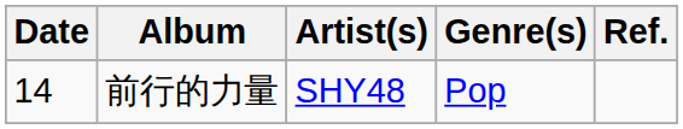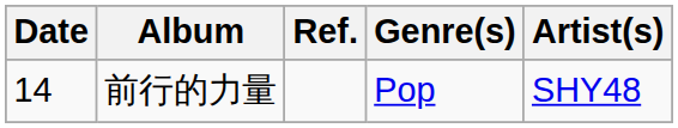 <table class="wikitable">
 <tr>
 <th>Date</th>
 <th>Album</th>
+<th>Ref.</th>
+<th>Genre(s)</th>
 <th>Artist(s)</th>
-<th>Genre(s)</th>
-<th>Ref.</th>
 </tr>
 <tr>
 <td>14</td>
 <td>前行的力量</td>
+<td></td>
+<td><a href='#'>Pop</a></td>
 <td><a href='#'>SHY48</a></td>
-<td><a href='#'>Pop</a></td>
-<td></td>
 </tr>
 </table>
